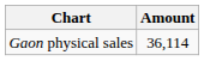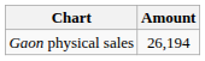 <table class="wikitable">
 <tr>
 <th>Chart</th>
 <th>Amount</th>
 </tr>
 <tr>
 <td><em>Gaon</em> physical sales</td>
-<td style="text-align:center;">36,114</td>
+<td style="text-align:center;">26,194</td>
 </tr>
 </table>
